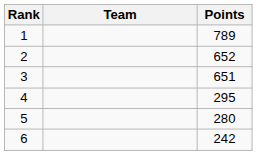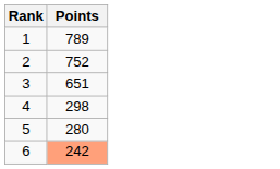 <table class="wikitable" style="text-align:center;">
 <tr>
 <th width=40>Rank</th>
-<th width=180>Team</th>
 <th width=60>Points</th>
 </tr>
 <tr>
 <td>1</td>
-<td align=left></td>
 <td>789</td>
 </tr>
 <tr>
 <td>2</td>
-<td align=left></td>
-<td>652</td>
+<td>752</td>
 </tr>
 <tr>
 <td>3</td>
-<td align=left></td>
 <td>651</td>
 </tr>
 <tr>
 <td>4</td>
-<td align=left></td>
-<td>295</td>
+<td>298</td>
 </tr>
 <tr>
 <td>5</td>
-<td align=left></td>
 <td>280</td>
 </tr>
 <tr>
 <td>6</td>
-<td align=left></td>
-<td>242</td>
+<td style="background: lightsalmon;">242</td>
 </tr>
 </table>
